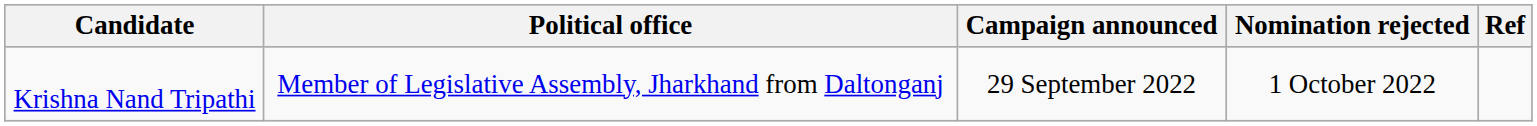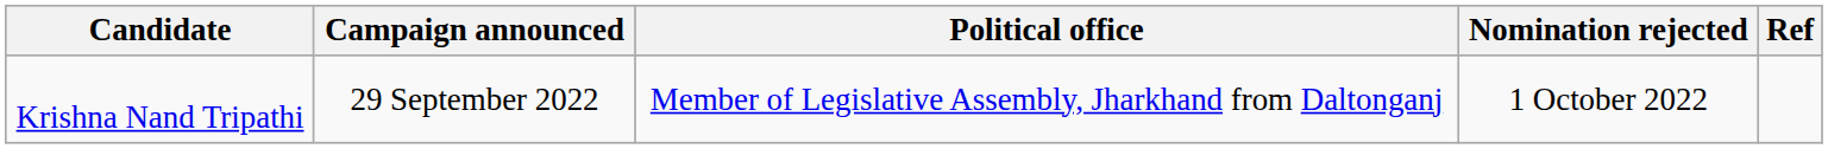 <table class="wikitable" width="72%" style="text-align:center">
 <tr>
 <th>Candidate</th>
+<th>Campaign announced<br></th>
 <th>Political office</th>
-<th>Campaign announced<br></th>
 <th>Nomination rejected</th>
 <th>Ref</th>
 </tr>
 <tr>
 <td><br> <a href='#'>Krishna Nand Tripathi</a></td>
+<td>29 September 2022<br></td>
 <td><a href='#'>Member of Legislative Assembly, Jharkhand</a> from <a href='#'>Daltonganj</a> </td>
-<td>29 September 2022<br></td>
 <td>1 October 2022</td>
 <td></td>
 </tr>
 </table>
